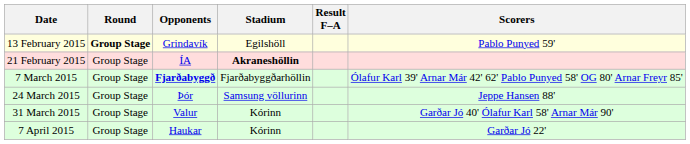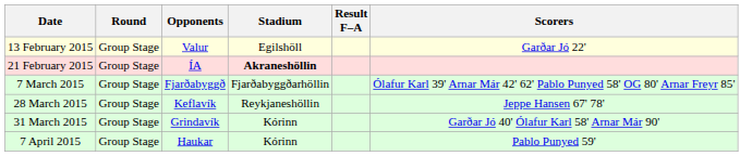 <table class="wikitable" style="text-align:center">
 <tr>
 <th>Date</th>
 <th>Round</th>
 <th>Opponents</th>
 <th>Stadium</th>
 <th>Result<br>F–A</th>
 <th>Scorers</th>
 </tr>
 <tr bgcolor="#ffffdd">
 <td>13 February 2015</td>
-<td><strong>Group Stage</strong></td>
-<td><a href='#'>Grindavík</a></td>
+<td>Group Stage</td>
+<td><a href='#'>Valur</a></td>
 <td>Egilshöll</td>
 <td></td>
-<td><a href='#'>Pablo Punyed</a> 59'</td>
+<td><a href='#'>Garðar Jó</a> 22'</td>
 </tr>
 <tr bgcolor="#ffdddd">
 <td>21 February 2015</td>
 <td>Group Stage</td>
 <td><a href='#'>ÍA</a></td>
 <td><strong>Akraneshöllin</strong></td>
 <td></td>
 <td></td>
 </tr>
 <tr bgcolor="#ddffdd">
 <td>7 March 2015</td>
 <td>Group Stage</td>
-<td><strong><a href='#'>Fjarðabyggð</a></strong></td>
+<td><a href='#'>Fjarðabyggð</a></td>
 <td>Fjarðabyggðarhöllin</td>
 <td></td>
 <td><a href='#'>Ólafur Karl</a> 39' <a href='#'>Arnar Már</a> 42' 62' <a href='#'>Pablo Punyed</a> 58' <a href='#'>OG</a> 80' <a href='#'>Arnar Freyr</a> 85'</td>
 </tr>
 <tr bgcolor="#ddffdd">
-<td>24 March 2015</td>
+<td>28 March 2015</td>
 <td>Group Stage</td>
-<td><a href='#'>Þór</a></td>
-<td><a href='#'>Samsung völlurinn</a></td>
+<td><a href='#'>Keflavík</a></td>
+<td>Reykjaneshöllin</td>
 <td></td>
-<td><a href='#'>Jeppe Hansen</a> 88'</td>
+<td><a href='#'>Jeppe Hansen</a> 67' 78'</td>
 </tr>
 <tr bgcolor="#ddffdd">
 <td>31 March 2015</td>
 <td>Group Stage</td>
-<td><a href='#'>Valur</a></td>
+<td><a href='#'>Grindavík</a></td>
 <td>Kórinn</td>
 <td></td>
 <td><a href='#'>Garðar Jó</a> 40' <a href='#'>Ólafur Karl</a> 58' <a href='#'>Arnar Már</a> 90'</td>
 </tr>
 <tr bgcolor="#ddffdd">
 <td>7 April 2015</td>
 <td>Group Stage</td>
 <td><a href='#'>Haukar</a></td>
 <td>Kórinn</td>
 <td></td>
-<td><a href='#'>Garðar Jó</a> 22'</td>
+<td><a href='#'>Pablo Punyed</a> 59'</td>
 </tr>
 </table>
